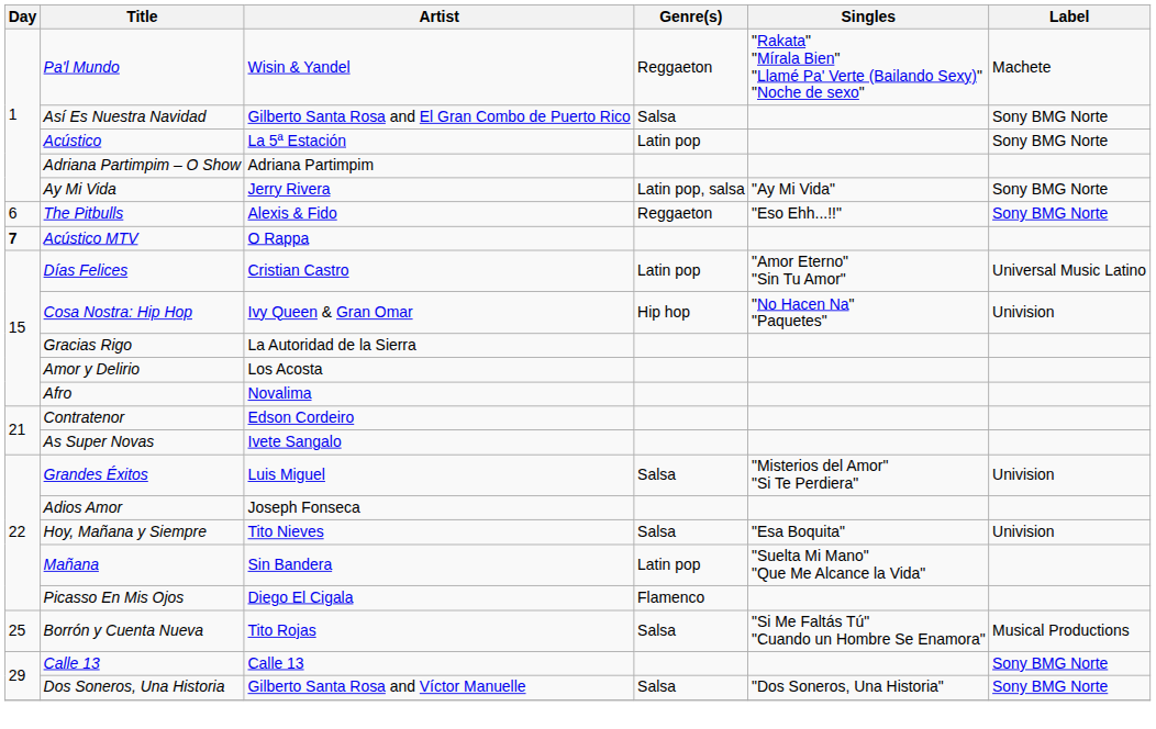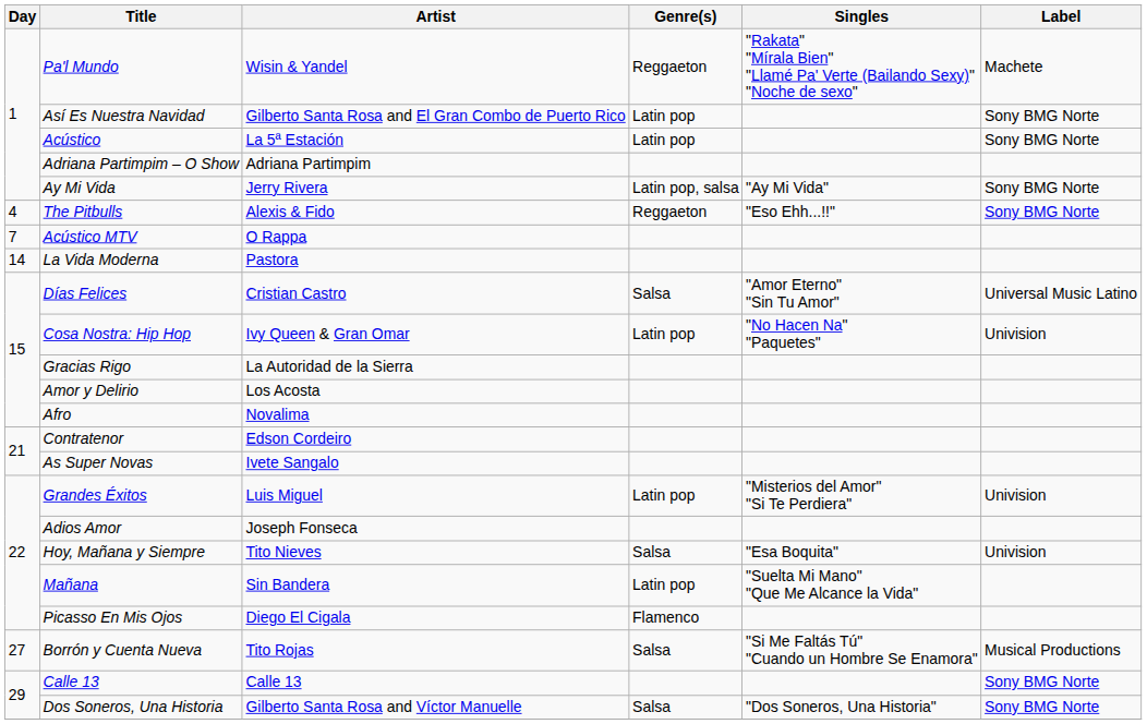 <table class="wikitable sortable" style="text-align: left;">
 <tr>
 <th>Day</th>
 <th>Title</th>
 <th>Artist</th>
 <th>Genre(s)</th>
 <th>Singles</th>
 <th>Label</th>
 </tr>
 <tr>
 <td rowspan="5">1</td>
 <td><em><a href='#'>Pa'l Mundo</a></em></td>
 <td><a href='#'>Wisin & Yandel</a></td>
 <td>Reggaeton</td>
 <td>"<a href='#'>Rakata</a>"<br>"<a href='#'>Mírala Bien</a>"<br>"<a href='#'>Llamé Pa' Verte (Bailando Sexy)</a>"<br>"<a href='#'>Noche de sexo</a>"</td>
 <td>Machete</td>
 </tr>
 <tr>
 <td><em>Así Es Nuestra Navidad</em></td>
 <td><a href='#'>Gilberto Santa Rosa</a> and <a href='#'>El Gran Combo de Puerto Rico</a></td>
-<td>Salsa</td>
+<td>Latin pop</td>
 <td></td>
 <td>Sony BMG Norte</td>
 </tr>
 <tr>
 <td><em><a href='#'>Acústico</a></em></td>
 <td><a href='#'>La 5ª Estación</a></td>
 <td>Latin pop</td>
 <td></td>
 <td>Sony BMG Norte</td>
 </tr>
 <tr>
 <td><em>Adriana Partimpim – O Show</em></td>
 <td>Adriana Partimpim</td>
 <td></td>
 <td></td>
 <td></td>
 </tr>
 <tr>
 <td><em>Ay Mi Vida</em></td>
 <td><a href='#'>Jerry Rivera</a></td>
 <td>Latin pop, salsa</td>
 <td>"Ay Mi Vida"</td>
 <td>Sony BMG Norte</td>
 </tr>
 <tr>
-<td>6</td>
+<td>4</td>
 <td><em><a href='#'>The Pitbulls</a></em></td>
 <td><a href='#'>Alexis & Fido</a></td>
 <td>Reggaeton</td>
 <td>"Eso Ehh...!!"</td>
 <td><a href='#'>Sony BMG Norte</a></td>
 </tr>
 <tr>
-<td><strong>7</strong></td>
+<td>7</td>
 <td><em><a href='#'>Acústico MTV</a></em></td>
 <td><a href='#'>O Rappa</a></td>
+<td></td>
+<td></td>
+<td></td>
+</tr>
+<tr>
+<td>14</td>
+<td><em>La Vida Moderna</em></td>
+<td><a href='#'>Pastora</a></td>
 <td></td>
 <td></td>
 <td></td>
 </tr>
 <tr>
 <td rowspan="5">15</td>
 <td><em><a href='#'>Días Felices</a></em></td>
 <td><a href='#'>Cristian Castro</a></td>
-<td>Latin pop</td>
+<td>Salsa</td>
 <td>"Amor Eterno"<br>"Sin Tu Amor"</td>
 <td>Universal Music Latino</td>
 </tr>
 <tr>
 <td><em><a href='#'>Cosa Nostra: Hip Hop</a></em></td>
 <td><a href='#'>Ivy Queen</a> & <a href='#'>Gran Omar</a></td>
-<td>Hip hop</td>
+<td>Latin pop</td>
 <td>"<a href='#'>No Hacen Na</a>"<br>"Paquetes"</td>
 <td>Univision</td>
 </tr>
 <tr>
 <td><em>Gracias Rigo</em></td>
 <td>La Autoridad de la Sierra</td>
 <td></td>
 <td></td>
 <td></td>
 </tr>
 <tr>
 <td><em>Amor y Delirio</em></td>
 <td>Los Acosta</td>
 <td></td>
 <td></td>
 <td></td>
 </tr>
 <tr>
 <td><em>Afro</em></td>
 <td><a href='#'>Novalima</a></td>
 <td></td>
 <td></td>
 <td></td>
 </tr>
 <tr>
 <td rowspan="2">21</td>
 <td><em>Contratenor</em></td>
 <td><a href='#'>Edson Cordeiro</a></td>
 <td></td>
 <td></td>
 <td></td>
 </tr>
 <tr>
 <td><em>As Super Novas</em></td>
 <td><a href='#'>Ivete Sangalo</a></td>
 <td></td>
 <td></td>
 <td></td>
 </tr>
 <tr>
 <td rowspan="5">22</td>
 <td><em><a href='#'>Grandes Éxitos</a></em></td>
 <td><a href='#'>Luis Miguel</a></td>
-<td>Salsa</td>
+<td>Latin pop</td>
 <td>"Misterios del Amor"<br>"Si Te Perdiera"</td>
 <td>Univision</td>
 </tr>
 <tr>
 <td><em>Adios Amor</em></td>
 <td>Joseph Fonseca</td>
 <td></td>
 <td></td>
 <td></td>
 </tr>
 <tr>
 <td><em>Hoy, Mañana y Siempre</em></td>
 <td><a href='#'>Tito Nieves</a></td>
 <td>Salsa</td>
 <td>"Esa Boquita"</td>
 <td>Univision</td>
 </tr>
 <tr>
 <td><em><a href='#'>Mañana</a></em></td>
 <td><a href='#'>Sin Bandera</a></td>
 <td>Latin pop</td>
 <td>"Suelta Mi Mano"<br>"Que Me Alcance la Vida"</td>
 <td></td>
 </tr>
 <tr>
 <td><em>Picasso En Mis Ojos</em></td>
 <td><a href='#'>Diego El Cigala</a></td>
 <td>Flamenco</td>
 <td></td>
 <td></td>
 </tr>
 <tr>
-<td>25</td>
+<td>27</td>
 <td><em>Borrón y Cuenta Nueva</em></td>
 <td><a href='#'>Tito Rojas</a></td>
 <td>Salsa</td>
 <td>"Si Me Faltás Tú"<br>"Cuando un Hombre Se Enamora"</td>
 <td>Musical Productions</td>
 </tr>
 <tr>
 <td rowspan="2">29</td>
 <td><em><a href='#'>Calle 13</a></em></td>
 <td><a href='#'>Calle 13</a></td>
 <td></td>
 <td></td>
 <td><a href='#'>Sony BMG Norte</a></td>
 </tr>
 <tr>
 <td><em>Dos Soneros, Una Historia</em></td>
 <td><a href='#'>Gilberto Santa Rosa</a> and <a href='#'>Víctor Manuelle</a></td>
 <td>Salsa</td>
 <td>"Dos Soneros, Una Historia"</td>
 <td><a href='#'>Sony BMG Norte</a></td>
 </tr>
 <tr>
 </tr>
 </table>
